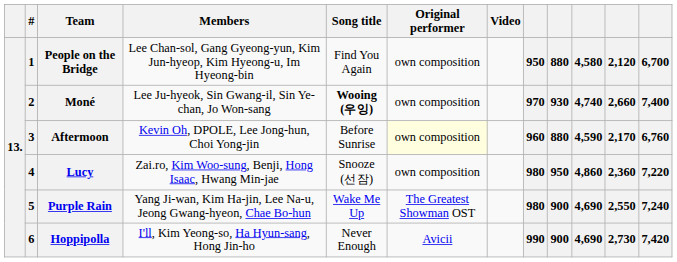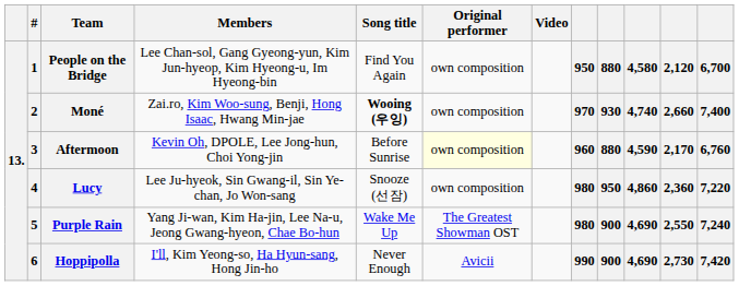 <table class="wikitable plainrowheaders sortable" style="text-align:center;">
 <tr>
 <th></th>
 <th>#</th>
 <th>Team</th>
 <th>Members</th>
 <th>Song title</th>
 <th>Original <br>performer</th>
 <th>Video</th>
 <th></th>
 <th></th>
 <th></th>
 <th></th>
 <th></th>
 </tr>
 <tr align="center">
 <th rowspan="6">13.</th>
 <th rowspan="1">1</th>
 <th>People on the Bridge</th>
 <td>Lee Chan-sol, Gang Gyeong-yun, Kim Jun-hyeop, Kim Hyeong-u, Im Hyeong-bin</td>
 <td>Find You Again</td>
 <td>own composition</td>
 <td></td>
 <th>950</th>
 <th>880</th>
 <th>4,580</th>
 <th>2,120</th>
 <th>6,700</th>
 </tr>
 <tr>
 <th rowspan="1">2</th>
 <th>Moné</th>
-<td>Lee Ju-hyeok, Sin Gwang-il, Sin Ye-chan, Jo Won-sang</td>
+<td>Zai.ro, <a href='#'>Kim Woo-sung</a>, Benji, <a href='#'>Hong Isaac</a>, Hwang Min-jae</td>
 <td><strong>Wooing<br>(우잉)</strong></td>
 <td>own composition</td>
 <td></td>
 <th>970</th>
 <th>930</th>
 <th>4,740</th>
 <th>2,660</th>
 <th>7,400</th>
 </tr>
 <tr>
 <th rowspan="1">3</th>
 <th>Aftermoon</th>
 <td><a href='#'>Kevin Oh</a>, DPOLE, Lee Jong-hun, Choi Yong-jin</td>
 <td>Before Sunrise</td>
 <td style="background: lightyellow;">own composition</td>
 <td></td>
 <th>960</th>
 <th>880</th>
 <th>4,590</th>
 <th>2,170</th>
 <th>6,760</th>
 </tr>
 <tr>
 <th rowspan="1">4</th>
 <th><a href='#'>Lucy</a></th>
-<td>Zai.ro, <a href='#'>Kim Woo-sung</a>, Benji, <a href='#'>Hong Isaac</a>, Hwang Min-jae</td>
+<td>Lee Ju-hyeok, Sin Gwang-il, Sin Ye-chan, Jo Won-sang</td>
 <td>Snooze<br>(선잠)</td>
 <td>own composition</td>
 <td></td>
 <th>980</th>
 <th>950</th>
 <th>4,860</th>
 <th>2,360</th>
 <th>7,220</th>
 </tr>
 <tr>
 <th rowspan="1">5</th>
 <th><a href='#'>Purple Rain</a></th>
 <td>Yang Ji-wan, Kim Ha-jin, Lee Na-u, Jeong Gwang-hyeon, <a href='#'>Chae Bo-hun</a></td>
 <td><a href='#'>Wake Me Up</a></td>
 <td><a href='#'>The Greatest Showman</a> OST</td>
 <td></td>
 <th>980</th>
 <th>900</th>
 <th>4,690</th>
 <th>2,550</th>
 <th>7,240</th>
 </tr>
 <tr>
 <th rowspan="1">6</th>
 <th><a href='#'>Hoppipolla</a></th>
 <td><a href='#'>I'll</a>, Kim Yeong-so, <a href='#'>Ha Hyun-sang</a>, Hong Jin-ho</td>
 <td>Never Enough</td>
 <td><a href='#'>Avicii</a></td>
 <td></td>
 <th>990</th>
 <th>900</th>
 <th>4,690</th>
 <th>2,730</th>
 <th>7,420</th>
 </tr>
 </table>
